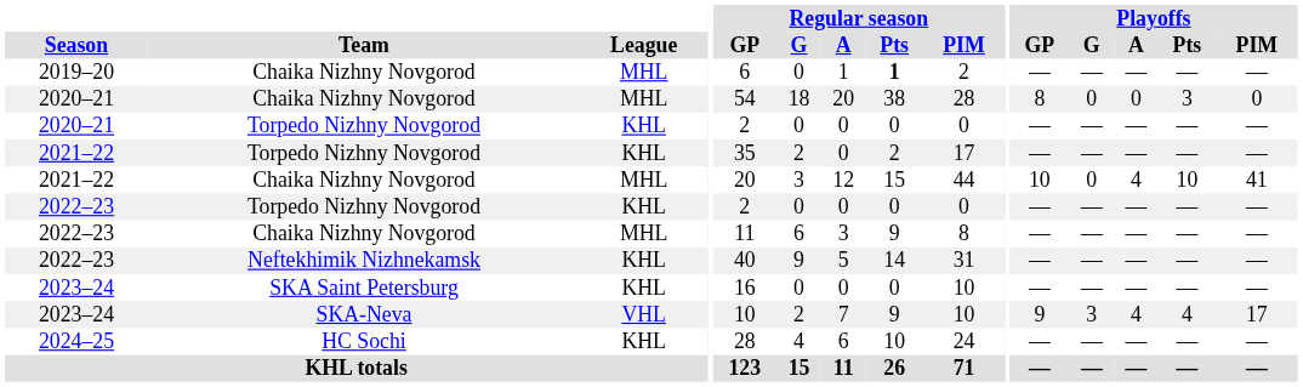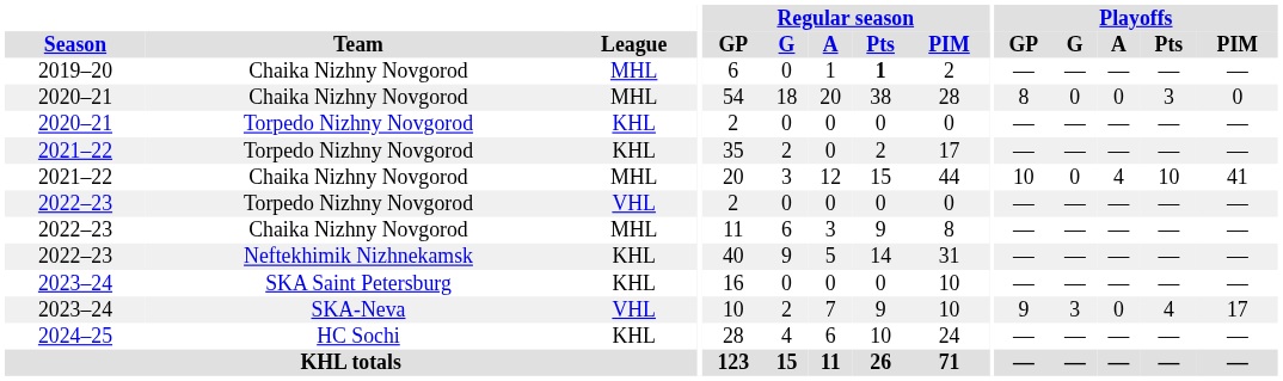 <table border="0" cellpadding="1" cellspacing="0" style="text-align:center; width:60em">
 <tr bgcolor="#e0e0e0">
 <th colspan="3" bgcolor="#ffffff"></th>
 <th rowspan="99" bgcolor="#ffffff"></th>
 <th colspan="5"><a href='#'>Regular season</a></th>
 <th rowspan="99" bgcolor="#ffffff"></th>
 <th colspan="5"><a href='#'>Playoffs</a></th>
 </tr>
 <tr bgcolor="#e0e0e0">
 <th><a href='#'>Season</a></th>
 <th>Team</th>
 <th>League</th>
 <th>GP</th>
 <th><a href='#'>G</a></th>
 <th><a href='#'>A</a></th>
 <th><a href='#'>Pts</a></th>
 <th><a href='#'>PIM</a></th>
 <th>GP</th>
 <th>G</th>
 <th>A</th>
 <th>Pts</th>
 <th>PIM</th>
 </tr>
 <tr>
 <td>2019–20</td>
 <td>Chaika Nizhny Novgorod</td>
 <td><a href='#'>MHL</a></td>
 <td>6</td>
 <td>0</td>
 <td>1</td>
 <td><strong>1</strong></td>
 <td>2</td>
 <td>—</td>
 <td>—</td>
 <td>—</td>
 <td>—</td>
 <td>—</td>
 </tr>
 <tr bgcolor="#f0f0f0">
 <td>2020–21</td>
 <td>Chaika Nizhny Novgorod</td>
 <td>MHL</td>
 <td>54</td>
 <td>18</td>
 <td>20</td>
 <td>38</td>
 <td>28</td>
 <td>8</td>
 <td>0</td>
 <td>0</td>
 <td>3</td>
 <td>0</td>
 </tr>
 <tr>
 <td><a href='#'>2020–21</a></td>
 <td><a href='#'>Torpedo Nizhny Novgorod</a></td>
 <td><a href='#'>KHL</a></td>
 <td>2</td>
 <td>0</td>
 <td>0</td>
 <td>0</td>
 <td>0</td>
 <td>—</td>
 <td>—</td>
 <td>—</td>
 <td>—</td>
 <td>—</td>
 </tr>
 <tr bgcolor="#f0f0f0">
 <td><a href='#'>2021–22</a></td>
 <td>Torpedo Nizhny Novgorod</td>
 <td>KHL</td>
 <td>35</td>
 <td>2</td>
 <td>0</td>
 <td>2</td>
 <td>17</td>
 <td>—</td>
 <td>—</td>
 <td>—</td>
 <td>—</td>
 <td>—</td>
 </tr>
 <tr>
 <td>2021–22</td>
 <td>Chaika Nizhny Novgorod</td>
 <td>MHL</td>
 <td>20</td>
 <td>3</td>
 <td>12</td>
 <td>15</td>
 <td>44</td>
 <td>10</td>
 <td>0</td>
 <td>4</td>
 <td>10</td>
 <td>41</td>
 </tr>
 <tr bgcolor="#f0f0f0">
 <td><a href='#'>2022–23</a></td>
 <td>Torpedo Nizhny Novgorod</td>
-<td>KHL</td>
+<td><a href='#'>VHL</a></td>
 <td>2</td>
 <td>0</td>
 <td>0</td>
 <td>0</td>
 <td>0</td>
 <td>—</td>
 <td>—</td>
 <td>—</td>
 <td>—</td>
 <td>—</td>
 </tr>
 <tr>
 <td>2022–23</td>
 <td>Chaika Nizhny Novgorod</td>
 <td>MHL</td>
 <td>11</td>
 <td>6</td>
 <td>3</td>
 <td>9</td>
 <td>8</td>
 <td>—</td>
 <td>—</td>
 <td>—</td>
 <td>—</td>
 <td>—</td>
 </tr>
 <tr bgcolor="#f0f0f0">
 <td>2022–23</td>
 <td><a href='#'>Neftekhimik Nizhnekamsk</a></td>
 <td>KHL</td>
 <td>40</td>
 <td>9</td>
 <td>5</td>
 <td>14</td>
 <td>31</td>
 <td>—</td>
 <td>—</td>
 <td>—</td>
 <td>—</td>
 <td>—</td>
 </tr>
 <tr>
 <td><a href='#'>2023–24</a></td>
 <td><a href='#'>SKA Saint Petersburg</a></td>
 <td>KHL</td>
 <td>16</td>
 <td>0</td>
 <td>0</td>
 <td>0</td>
 <td>10</td>
 <td>—</td>
 <td>—</td>
 <td>—</td>
 <td>—</td>
 <td>—</td>
 </tr>
 <tr bgcolor="#f0f0f0">
 <td>2023–24</td>
 <td><a href='#'>SKA-Neva</a></td>
 <td><a href='#'>VHL</a></td>
 <td>10</td>
 <td>2</td>
 <td>7</td>
 <td>9</td>
 <td>10</td>
 <td>9</td>
 <td>3</td>
-<td>4</td>
+<td>0</td>
 <td>4</td>
 <td>17</td>
 </tr>
 <tr>
 <td><a href='#'>2024–25</a></td>
 <td><a href='#'>HC Sochi</a></td>
 <td>KHL</td>
 <td>28</td>
 <td>4</td>
 <td>6</td>
 <td>10</td>
 <td>24</td>
 <td>—</td>
 <td>—</td>
 <td>—</td>
 <td>—</td>
 <td>—</td>
 </tr>
 <tr bgcolor="#e0e0e0">
 <th colspan="3">KHL totals</th>
 <th>123</th>
 <th>15</th>
 <th>11</th>
 <th>26</th>
 <th>71</th>
 <th>—</th>
 <th>—</th>
 <th>—</th>
 <th>—</th>
 <th>—</th>
 </tr>
 </table>
